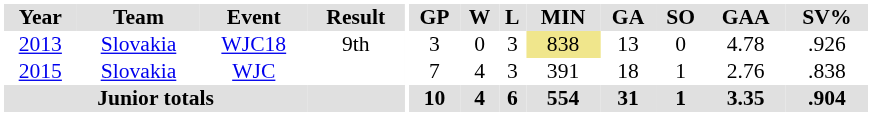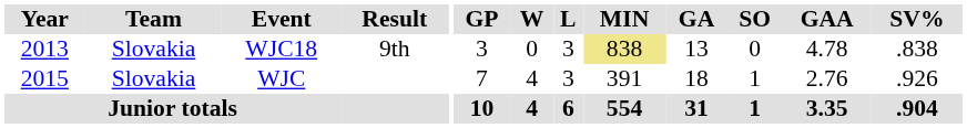 <table border="0" cellpadding="1" cellspacing="0" ID="Table3" style="text-align:center; width:40em">
 <tr ALIGN="center" bgcolor="#e0e0e0">
 <th>Year</th>
 <th>Team</th>
 <th>Event</th>
 <th>Result</th>
 <th rowspan="99" bgcolor="#ffffff"></th>
 <th>GP</th>
 <th>W</th>
 <th>L</th>
 <th>MIN</th>
 <th>GA</th>
 <th>SO</th>
 <th>GAA</th>
 <th>SV%</th>
 </tr>
 <tr ALIGN="center">
 <td><a href='#'>2013</a></td>
 <td><a href='#'>Slovakia</a></td>
 <td><a href='#'>WJC18</a></td>
 <td>9th</td>
 <td>3</td>
 <td>0</td>
 <td>3</td>
 <td style="background: khaki;">838</td>
 <td>13</td>
 <td>0</td>
 <td>4.78</td>
-<td>.926</td>
+<td>.838</td>
 </tr>
 <tr ALIGN="center">
 <td><a href='#'>2015</a></td>
 <td><a href='#'>Slovakia</a></td>
 <td><a href='#'>WJC</a></td>
 <td></td>
 <td>7</td>
 <td>4</td>
 <td>3</td>
 <td>391</td>
 <td>18</td>
 <td>1</td>
 <td>2.76</td>
-<td>.838</td>
+<td>.926</td>
 </tr>
 <tr ALIGN="center" bgcolor="#e0e0e0">
 <th colspan=3>Junior totals</th>
 <th></th>
 <th>10</th>
 <th>4</th>
 <th>6</th>
 <th>554</th>
 <th>31</th>
 <th>1</th>
 <th>3.35</th>
 <th>.904</th>
 </tr>
 </table>
